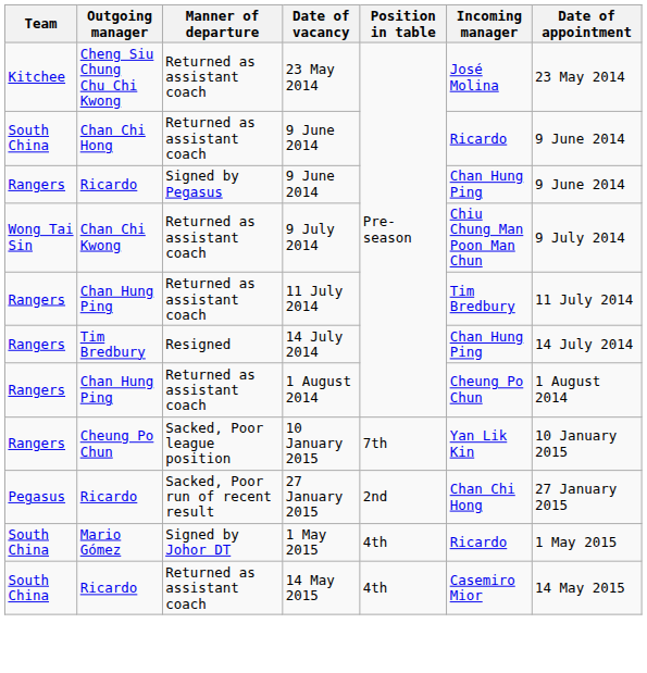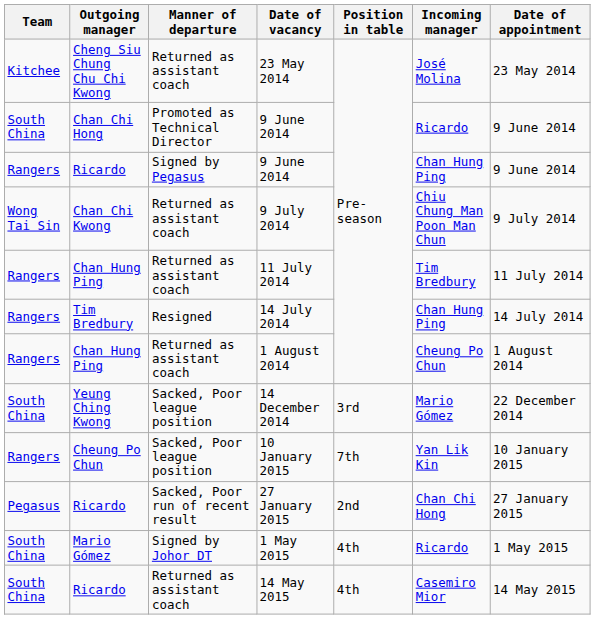 <table class="wikitable">
 <tr>
 <th>Team</th>
 <th>Outgoing manager</th>
 <th>Manner of departure</th>
 <th>Date of vacancy</th>
 <th>Position in table</th>
 <th>Incoming manager</th>
 <th>Date of appointment</th>
 </tr>
 <tr>
 <td><a href='#'>Kitchee</a></td>
 <td><a href='#'>Cheng Siu Chung</a><br><a href='#'>Chu Chi Kwong</a></td>
 <td>Returned as assistant coach</td>
 <td>23 May 2014</td>
 <td rowspan=7>Pre-season</td>
 <td> <a href='#'>José Molina</a></td>
 <td>23 May 2014</td>
 </tr>
 <tr>
 <td><a href='#'>South China</a></td>
 <td><a href='#'>Chan Chi Hong</a></td>
-<td>Returned as assistant coach</td>
+<td>Promoted as Technical Director</td>
 <td>9 June 2014</td>
 <td> <a href='#'>Ricardo</a></td>
 <td>9 June 2014</td>
 </tr>
 <tr>
 <td><a href='#'>Rangers</a></td>
 <td> <a href='#'>Ricardo</a></td>
 <td>Signed by <a href='#'>Pegasus</a></td>
 <td>9 June 2014</td>
 <td><a href='#'>Chan Hung Ping</a></td>
 <td>9 June 2014</td>
 </tr>
 <tr>
 <td><a href='#'>Wong Tai Sin</a></td>
 <td><a href='#'>Chan Chi Kwong</a></td>
 <td>Returned as assistant coach</td>
 <td>9 July 2014</td>
 <td><a href='#'>Chiu Chung Man</a><br><a href='#'>Poon Man Chun</a></td>
 <td>9 July 2014</td>
 </tr>
 <tr>
 <td><a href='#'>Rangers</a></td>
 <td><a href='#'>Chan Hung Ping</a></td>
 <td>Returned as assistant coach</td>
 <td>11 July 2014</td>
 <td><a href='#'>Tim Bredbury</a></td>
 <td>11 July 2014</td>
 </tr>
 <tr>
 <td><a href='#'>Rangers</a></td>
 <td><a href='#'>Tim Bredbury</a></td>
 <td>Resigned</td>
 <td>14 July 2014</td>
 <td><a href='#'>Chan Hung Ping</a></td>
 <td>14 July 2014</td>
 </tr>
 <tr>
 <td><a href='#'>Rangers</a></td>
 <td><a href='#'>Chan Hung Ping</a></td>
 <td>Returned as assistant coach</td>
 <td>1 August 2014</td>
 <td><a href='#'>Cheung Po Chun</a></td>
 <td>1 August 2014</td>
 </tr>
 <tr>
+<td><a href='#'>South China</a></td>
+<td><a href='#'>Yeung Ching Kwong</a></td>
+<td>Sacked, Poor league position</td>
+<td>14 December 2014</td>
+<td>3rd</td>
+<td> <a href='#'>Mario Gómez</a></td>
+<td>22 December 2014</td>
+</tr>
+<tr>
 <td><a href='#'>Rangers</a></td>
 <td><a href='#'>Cheung Po Chun</a></td>
 <td>Sacked, Poor league position</td>
 <td>10 January 2015</td>
 <td>7th</td>
 <td><a href='#'>Yan Lik Kin</a></td>
 <td>10 January 2015</td>
 </tr>
 <tr>
 <td><a href='#'>Pegasus</a></td>
 <td> <a href='#'>Ricardo</a></td>
 <td>Sacked, Poor run of recent result</td>
 <td>27 January 2015</td>
 <td>2nd</td>
 <td><a href='#'>Chan Chi Hong</a></td>
 <td>27 January 2015</td>
 </tr>
 <tr>
 <td><a href='#'>South China</a></td>
 <td> <a href='#'>Mario Gómez</a></td>
 <td>Signed by <a href='#'>Johor DT</a></td>
 <td>1 May 2015</td>
 <td>4th</td>
 <td> <a href='#'>Ricardo</a></td>
 <td>1 May 2015</td>
 </tr>
 <tr>
 <td><a href='#'>South China</a></td>
 <td> <a href='#'>Ricardo</a></td>
 <td>Returned as assistant coach</td>
 <td>14 May 2015</td>
 <td>4th</td>
 <td> <a href='#'>Casemiro Mior</a></td>
 <td>14 May 2015</td>
 </tr>
 </table>
